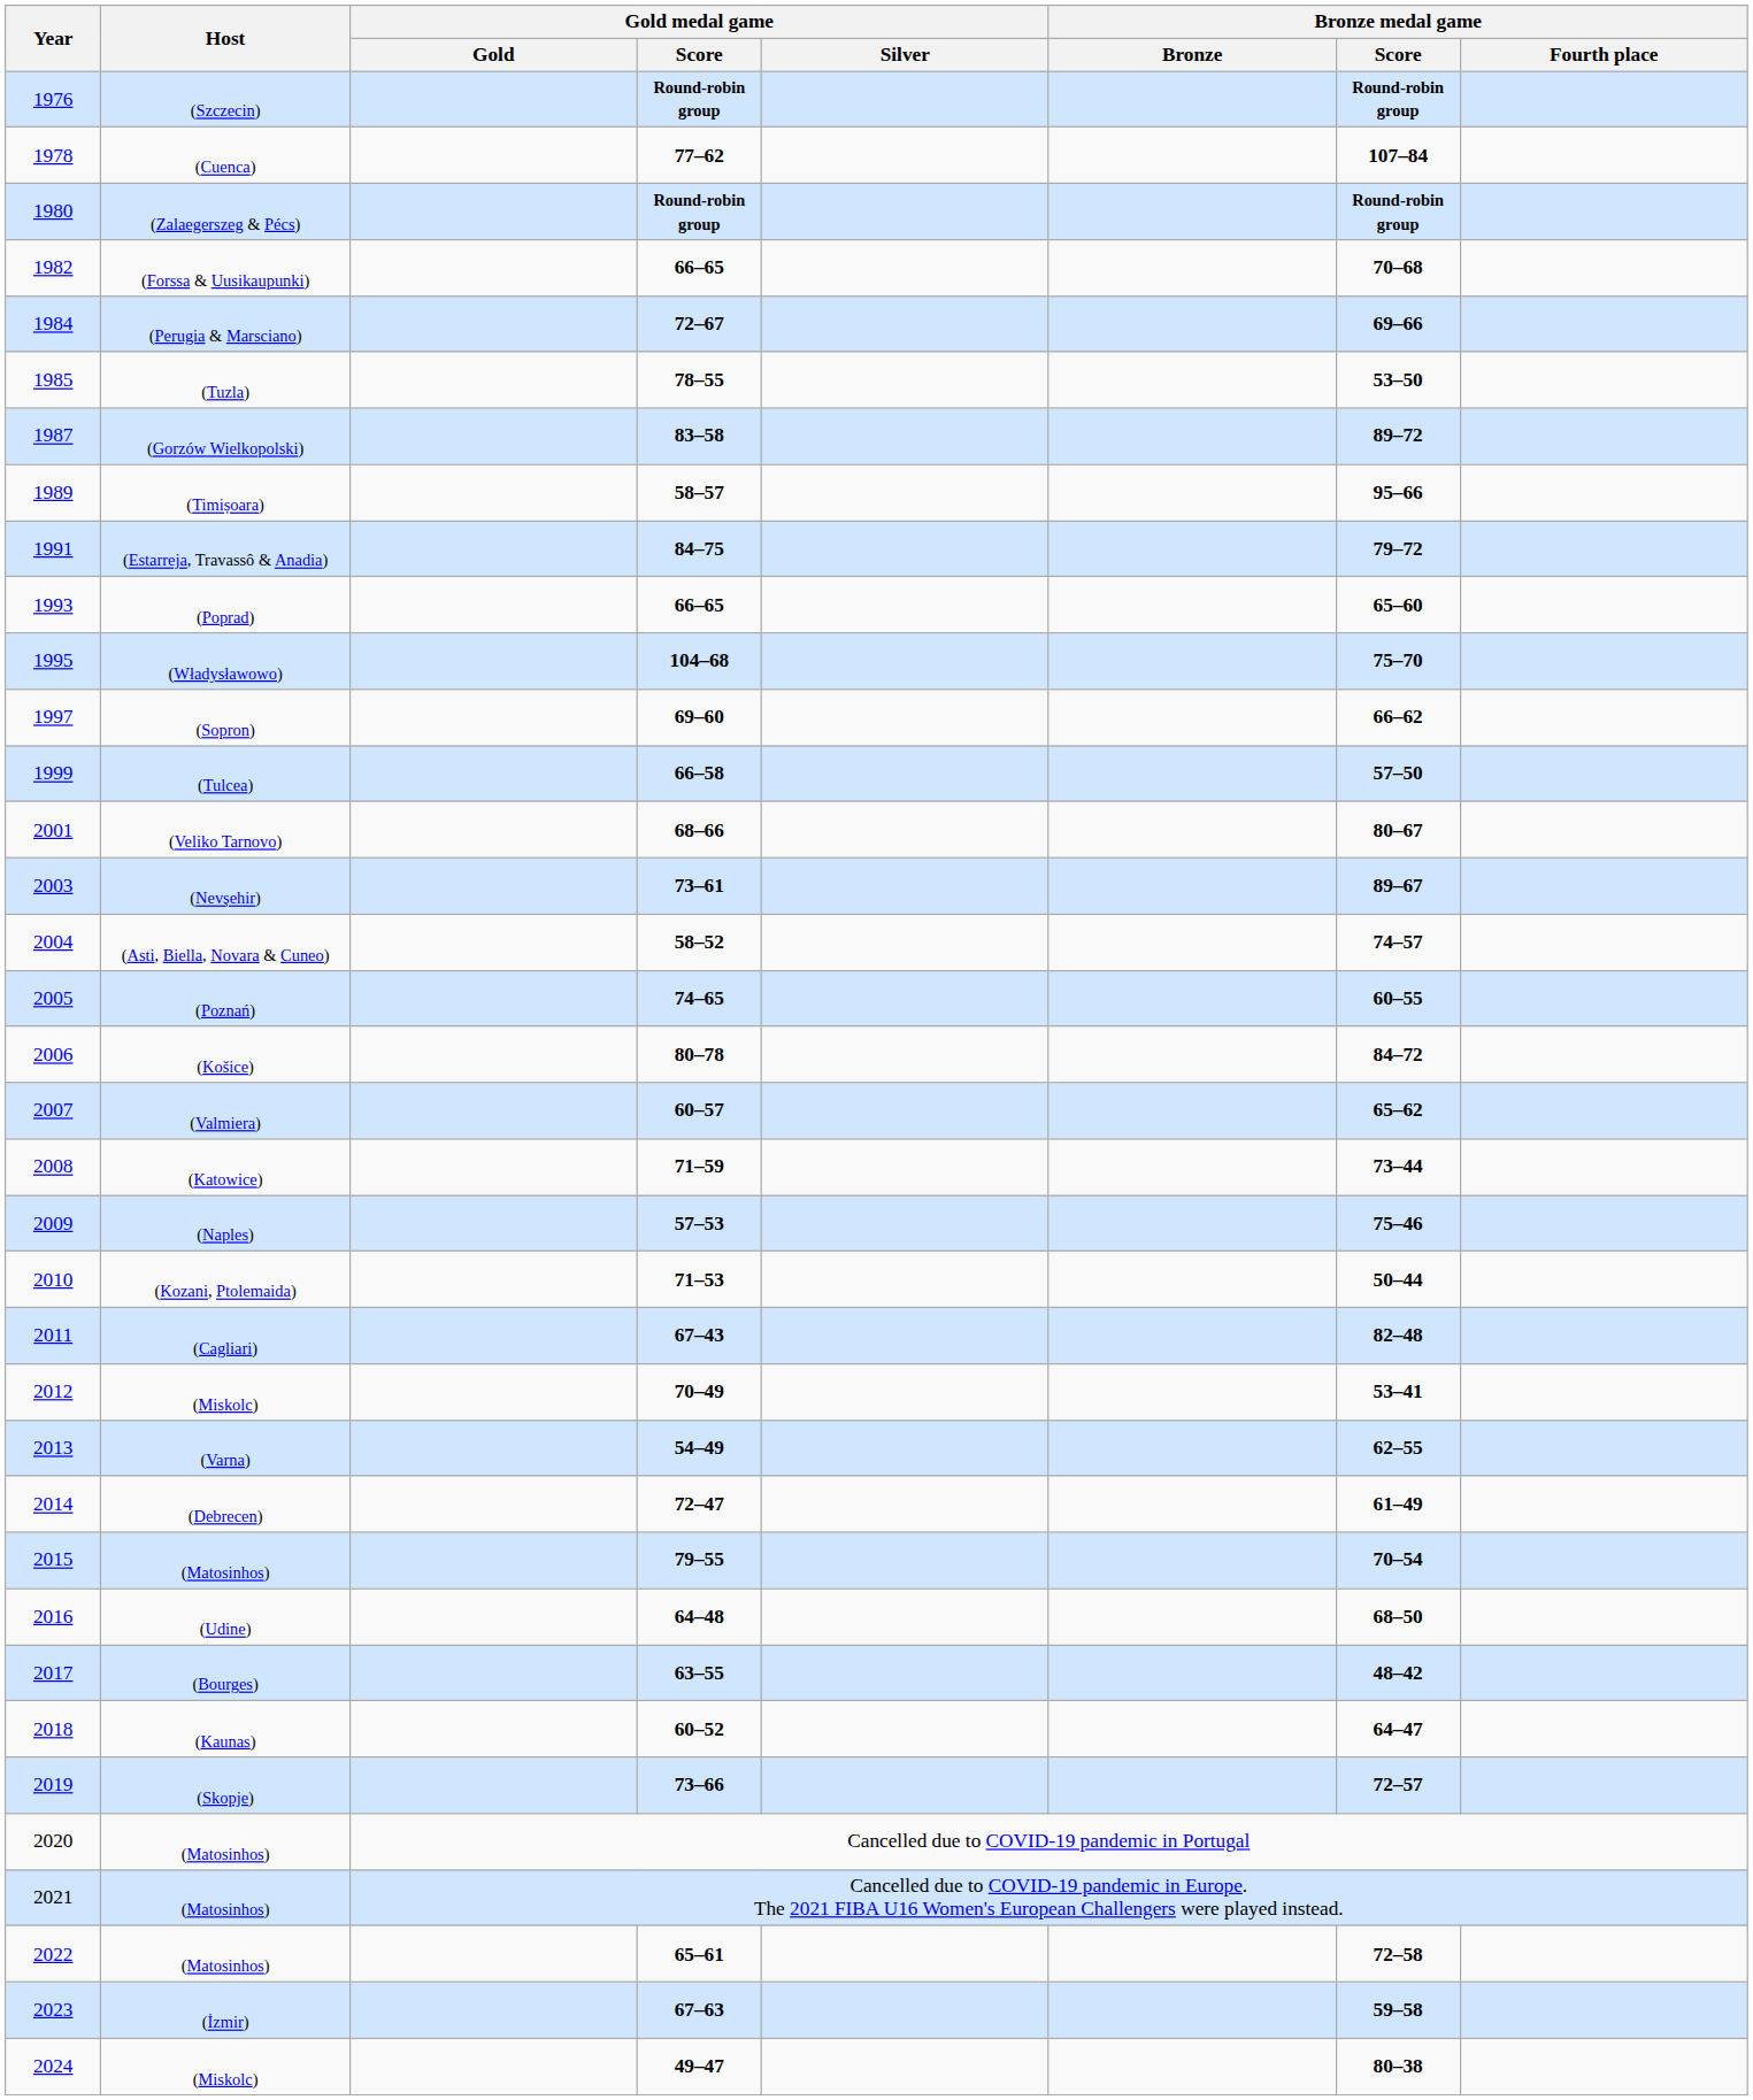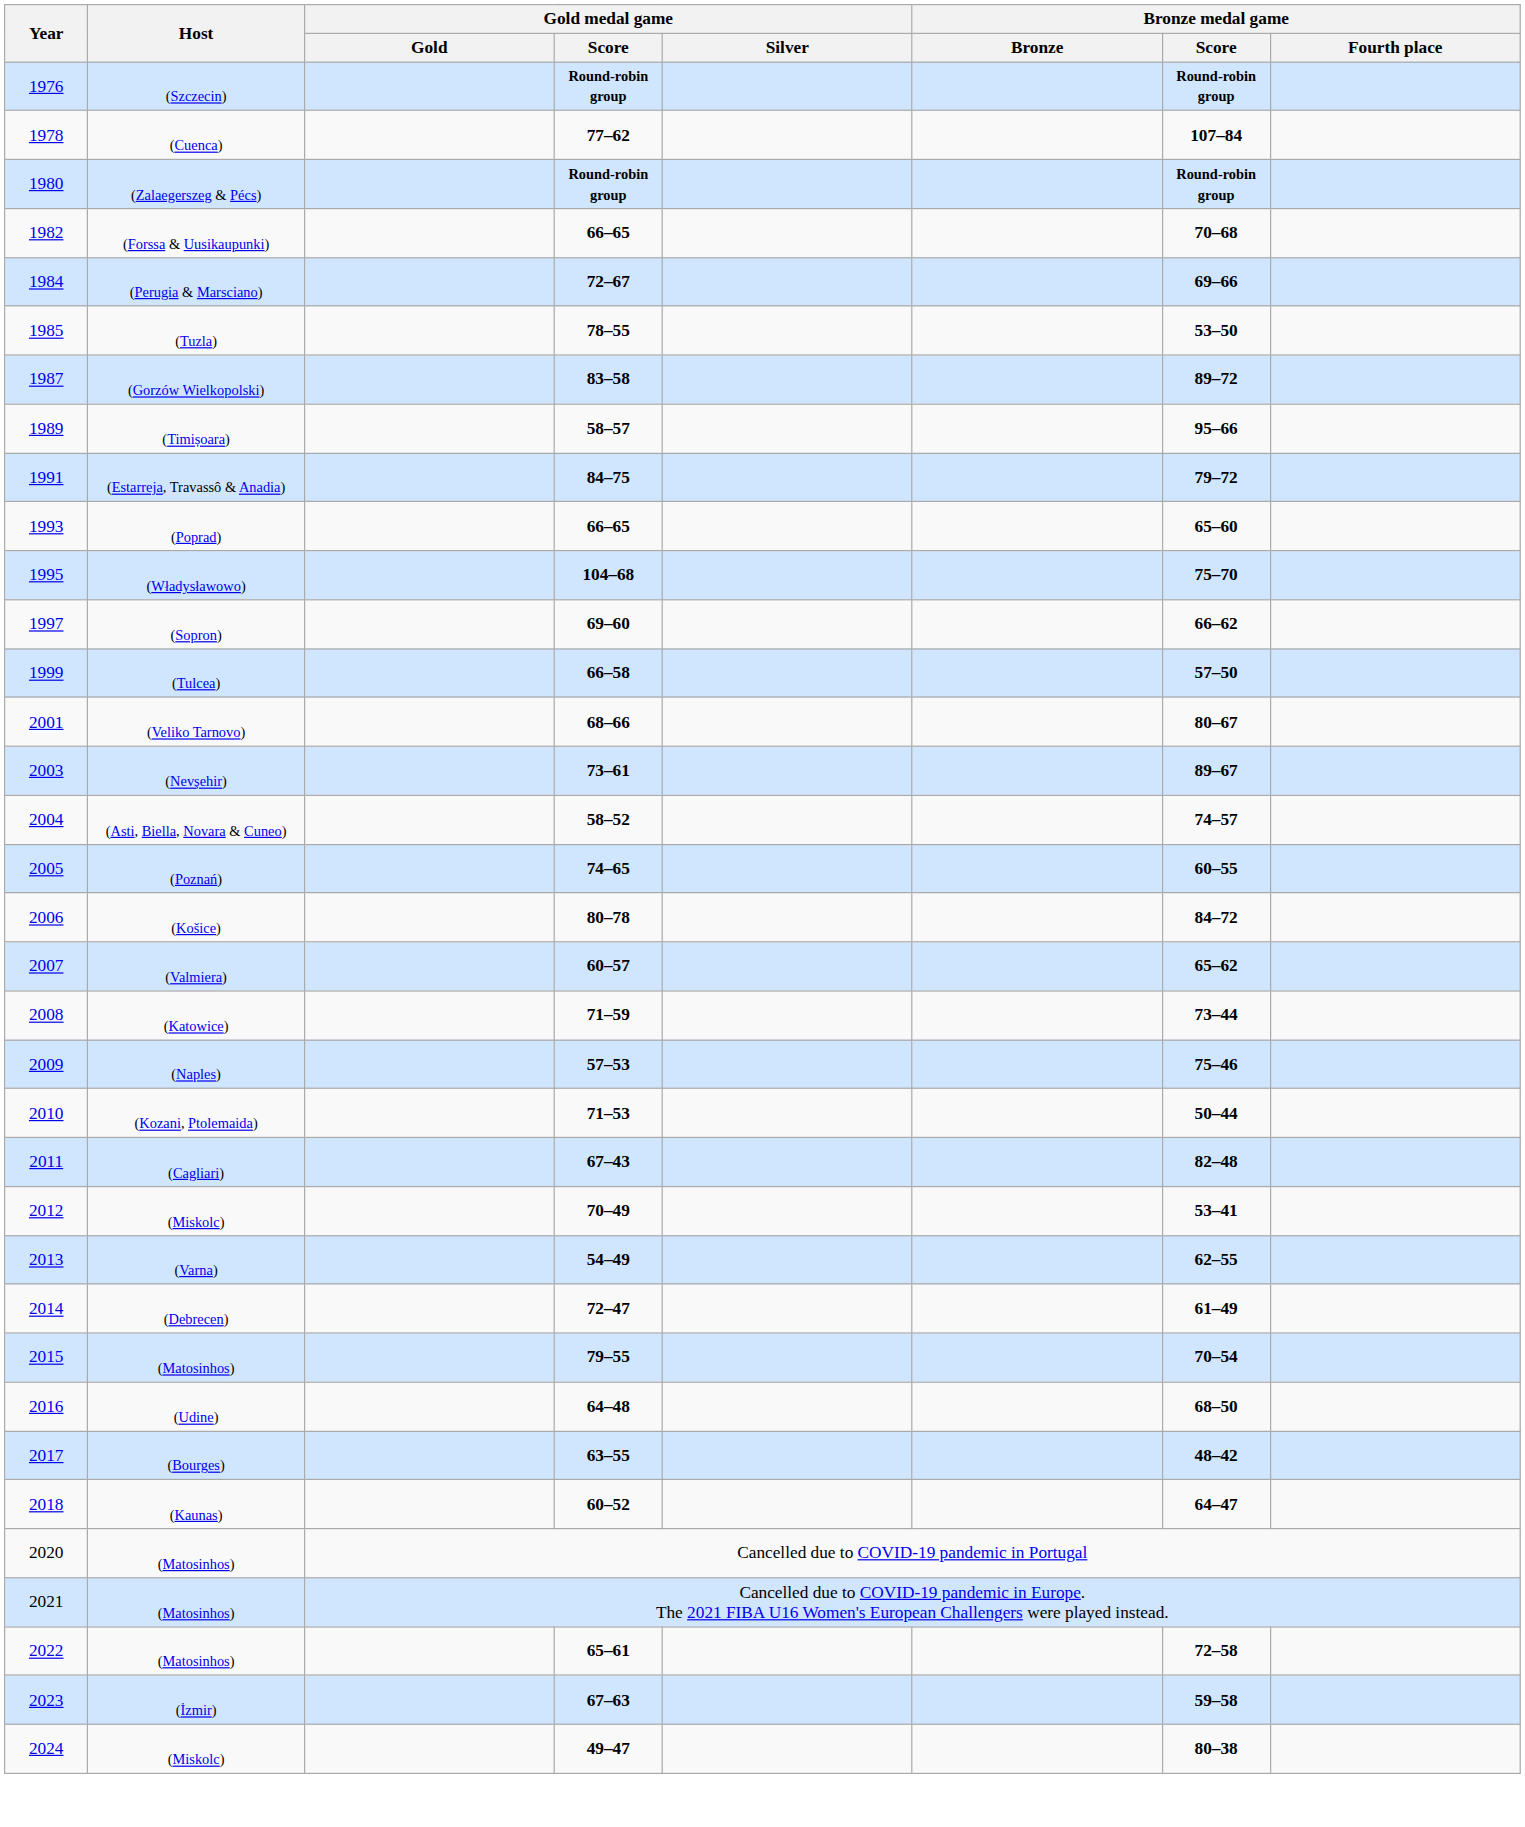 <table class=wikitable style="text-align:center; font-size:90%; width:100%">
 <tr>
 <th rowspan=2 width=5%>Year</th>
 <th rowspan=2 width=13%>Host</th>
 <th colspan=3>Gold medal game</th>
 <th colspan=3>Bronze medal game</th>
 </tr>
 <tr>
 <th width=15%>Gold</th>
 <th width=6.5%>Score</th>
 <th width=15%>Silver</th>
 <th width=15%>Bronze</th>
 <th width=6.5%>Score</th>
 <th width=15%>Fourth place</th>
 </tr>
 <tr style="background:#D0E6FF;">
 <td><a href='#'>1976</a></td>
 <td><br> <small>(<a href='#'>Szczecin</a>)</small></td>
 <td><strong></strong></td>
 <td><small><strong>Round-robin group</strong></small></td>
 <td></td>
 <td></td>
 <td><small><strong>Round-robin group</strong></small></td>
 <td></td>
 </tr>
 <tr>
 <td><a href='#'>1978</a></td>
 <td><br> <small>(<a href='#'>Cuenca</a>)</small></td>
 <td><strong></strong></td>
 <td><strong>77–62</strong></td>
 <td></td>
 <td></td>
 <td><strong>107–84</strong></td>
 <td></td>
 </tr>
 <tr style="background:#D0E6FF;">
 <td><a href='#'>1980</a></td>
 <td><br> <small>(<a href='#'>Zalaegerszeg</a> & <a href='#'>Pécs</a>)</small></td>
 <td><strong></strong></td>
 <td><small><strong>Round-robin group</strong></small></td>
 <td></td>
 <td></td>
 <td><small><strong>Round-robin group</strong></small></td>
 <td></td>
 </tr>
 <tr>
 <td><a href='#'>1982</a></td>
 <td><br> <small>(<a href='#'>Forssa</a> & <a href='#'>Uusikaupunki</a>)</small></td>
 <td><strong></strong></td>
 <td><strong>66–65</strong></td>
 <td></td>
 <td></td>
 <td><strong>70–68</strong></td>
 <td></td>
 </tr>
 <tr style="background:#D0E6FF;">
 <td><a href='#'>1984</a></td>
 <td><br> <small>(<a href='#'>Perugia</a> & <a href='#'>Marsciano</a>)</small></td>
 <td><strong></strong></td>
 <td><strong>72–67</strong></td>
 <td></td>
 <td></td>
 <td><strong>69–66</strong></td>
 <td></td>
 </tr>
 <tr>
 <td><a href='#'>1985</a></td>
 <td><br> <small>(<a href='#'>Tuzla</a>)</small></td>
 <td><strong></strong></td>
 <td><strong>78–55</strong></td>
 <td></td>
 <td></td>
 <td><strong>53–50</strong></td>
 <td></td>
 </tr>
 <tr style="background:#D0E6FF;">
 <td><a href='#'>1987</a></td>
 <td><br> <small>(<a href='#'>Gorzów Wielkopolski</a>)</small></td>
 <td><strong></strong></td>
 <td><strong>83–58</strong></td>
 <td></td>
 <td></td>
 <td><strong>89–72</strong></td>
 <td></td>
 </tr>
 <tr>
 <td><a href='#'>1989</a></td>
 <td><br> <small>(<a href='#'>Timișoara</a>)</small></td>
 <td><strong></strong></td>
 <td><strong>58–57</strong></td>
 <td></td>
 <td></td>
 <td><strong>95–66</strong></td>
 <td></td>
 </tr>
 <tr style="background:#D0E6FF;">
 <td><a href='#'>1991</a></td>
 <td><br> <small>(<a href='#'>Estarreja</a>, Travassô & <a href='#'>Anadia</a>)</small></td>
 <td><strong></strong></td>
 <td><strong>84–75</strong></td>
 <td></td>
 <td></td>
 <td><strong>79–72</strong></td>
 <td></td>
 </tr>
 <tr>
 <td><a href='#'>1993</a></td>
 <td><br> <small>(<a href='#'>Poprad</a>)</small></td>
 <td><strong></strong></td>
 <td><strong>66–65</strong></td>
 <td></td>
 <td></td>
 <td><strong>65–60</strong></td>
 <td></td>
 </tr>
 <tr style="background:#D0E6FF;">
 <td><a href='#'>1995</a></td>
 <td><br> <small>(<a href='#'>Władysławowo</a>)</small></td>
 <td><strong></strong></td>
 <td><strong>104–68</strong></td>
 <td></td>
 <td></td>
 <td><strong>75–70</strong></td>
 <td></td>
 </tr>
 <tr>
 <td><a href='#'>1997</a></td>
 <td><br> <small>(<a href='#'>Sopron</a>)</small></td>
 <td><strong></strong></td>
 <td><strong>69–60</strong></td>
 <td></td>
 <td></td>
 <td><strong>66–62</strong></td>
 <td></td>
 </tr>
 <tr style="background:#D0E6FF;">
 <td><a href='#'>1999</a></td>
 <td><br> <small>(<a href='#'>Tulcea</a>)</small></td>
 <td><strong></strong></td>
 <td><strong>66–58</strong></td>
 <td></td>
 <td></td>
 <td><strong>57–50</strong></td>
 <td></td>
 </tr>
 <tr>
 <td><a href='#'>2001</a></td>
 <td><br> <small>(<a href='#'>Veliko Tarnovo</a>)</small></td>
 <td><strong></strong></td>
 <td><strong>68–66</strong></td>
 <td></td>
 <td></td>
 <td><strong>80–67</strong></td>
 <td></td>
 </tr>
 <tr style="background:#D0E6FF;">
 <td><a href='#'>2003</a></td>
 <td><br> <small>(<a href='#'>Nevşehir</a>)</small></td>
 <td><strong></strong></td>
 <td><strong>73–61</strong></td>
 <td></td>
 <td></td>
 <td><strong>89–67</strong></td>
 <td></td>
 </tr>
 <tr>
 <td><a href='#'>2004</a></td>
 <td><br> <small>(<a href='#'>Asti</a>, <a href='#'>Biella</a>, <a href='#'>Novara</a> & <a href='#'>Cuneo</a>)</small></td>
 <td><strong></strong></td>
 <td><strong>58–52</strong></td>
 <td></td>
 <td></td>
 <td><strong>74–57</strong></td>
 <td></td>
 </tr>
 <tr style="background:#D0E6FF;">
 <td><a href='#'>2005</a></td>
 <td><br> <small>(<a href='#'>Poznań</a>)</small></td>
 <td><strong></strong></td>
 <td><strong>74–65</strong></td>
 <td></td>
 <td></td>
 <td><strong>60–55</strong></td>
 <td></td>
 </tr>
 <tr>
 <td><a href='#'>2006</a></td>
 <td><br> <small>(<a href='#'>Košice</a>)</small></td>
 <td><strong></strong></td>
 <td><strong>80–78</strong></td>
 <td></td>
 <td></td>
 <td><strong>84–72</strong></td>
 <td></td>
 </tr>
 <tr style="background:#D0E6FF;">
 <td><a href='#'>2007</a></td>
 <td><br> <small>(<a href='#'>Valmiera</a>)</small></td>
 <td><strong></strong></td>
 <td><strong>60–57</strong></td>
 <td></td>
 <td></td>
 <td><strong>65–62</strong></td>
 <td></td>
 </tr>
 <tr>
 <td><a href='#'>2008</a></td>
 <td><br> <small>(<a href='#'>Katowice</a>)</small></td>
 <td><strong></strong></td>
 <td><strong>71–59</strong></td>
 <td></td>
 <td></td>
 <td><strong>73–44</strong></td>
 <td></td>
 </tr>
 <tr style="background:#D0E6FF;">
 <td><a href='#'>2009</a></td>
 <td><br> <small>(<a href='#'>Naples</a>)</small></td>
 <td><strong></strong></td>
 <td><strong>57–53</strong></td>
 <td></td>
 <td></td>
 <td><strong>75–46</strong></td>
 <td></td>
 </tr>
 <tr>
 <td><a href='#'>2010</a></td>
 <td><br> <small>(<a href='#'>Kozani</a>, <a href='#'>Ptolemaida</a>)</small></td>
 <td><strong></strong></td>
 <td><strong>71–53</strong></td>
 <td></td>
 <td></td>
 <td><strong>50–44</strong></td>
 <td></td>
 </tr>
 <tr style="background:#D0E6FF;">
 <td><a href='#'>2011</a></td>
 <td><br> <small>(<a href='#'>Cagliari</a>)</small></td>
 <td><strong></strong></td>
 <td><strong>67–43</strong></td>
 <td></td>
 <td></td>
 <td><strong>82–48</strong></td>
 <td></td>
 </tr>
 <tr>
 <td><a href='#'>2012</a></td>
 <td><br> <small>(<a href='#'>Miskolc</a>)</small></td>
 <td><strong></strong></td>
 <td><strong>70–49</strong></td>
 <td></td>
 <td></td>
 <td><strong>53–41</strong></td>
 <td></td>
 </tr>
 <tr style="background:#D0E6FF;">
 <td><a href='#'>2013</a></td>
 <td><br> <small>(<a href='#'>Varna</a>)</small></td>
 <td><strong></strong></td>
 <td><strong>54–49</strong></td>
 <td></td>
 <td></td>
 <td><strong>62–55</strong></td>
 <td></td>
 </tr>
 <tr>
 <td><a href='#'>2014</a></td>
 <td><br> <small>(<a href='#'>Debrecen</a>)</small></td>
 <td><strong></strong></td>
 <td><strong>72–47</strong></td>
 <td></td>
 <td></td>
 <td><strong>61–49</strong></td>
 <td></td>
 </tr>
 <tr style="background:#D0E6FF;">
 <td><a href='#'>2015</a></td>
 <td><br> <small>(<a href='#'>Matosinhos</a>)</small></td>
 <td><strong></strong></td>
 <td><strong>79–55</strong></td>
 <td></td>
 <td></td>
 <td><strong>70–54</strong></td>
 <td></td>
 </tr>
 <tr>
 <td><a href='#'>2016</a></td>
 <td><br> <small>(<a href='#'>Udine</a>)</small></td>
 <td><strong></strong></td>
 <td><strong>64–48</strong></td>
 <td></td>
 <td></td>
 <td><strong>68–50</strong></td>
 <td></td>
 </tr>
 <tr style="background:#D0E6FF;">
 <td><a href='#'>2017</a></td>
 <td><br> <small>(<a href='#'>Bourges</a>)</small></td>
 <td><strong></strong></td>
 <td><strong>63–55</strong></td>
 <td></td>
 <td></td>
 <td><strong>48–42</strong></td>
 <td></td>
 </tr>
 <tr>
 <td><a href='#'>2018</a></td>
 <td><br> <small>(<a href='#'>Kaunas</a>)</small></td>
 <td><strong></strong></td>
 <td><strong>60–52</strong></td>
 <td></td>
 <td></td>
 <td><strong>64–47</strong></td>
 <td></td>
 </tr>
-<tr style="background:#D0E6FF;">
-<td><a href='#'>2019</a></td>
-<td><br> <small>(<a href='#'>Skopje</a>)</small></td>
-<td><strong></strong></td>
-<td><strong>73–66</strong></td>
-<td></td>
-<td></td>
-<td><strong>72–57</strong></td>
-<td></td>
-</tr>
 <tr>
 <td>2020</td>
 <td><br> <small>(<a href='#'>Matosinhos</a>)</small></td>
 <td colspan=6>Cancelled due to <a href='#'>COVID-19 pandemic in Portugal</a></td>
 </tr>
 <tr style="background:#D0E6FF;">
 <td>2021</td>
 <td><br> <small>(<a href='#'>Matosinhos</a>)</small></td>
 <td colspan=6>Cancelled due to <a href='#'>COVID-19 pandemic in Europe</a>.<br>The <a href='#'>2021 FIBA U16 Women's European Challengers</a> were played instead.</td>
 </tr>
 <tr>
 <td><a href='#'>2022</a></td>
 <td><br> <small>(<a href='#'>Matosinhos</a>)</small></td>
 <td><strong></strong></td>
 <td><strong>65–61</strong></td>
 <td></td>
 <td></td>
 <td><strong>72–58</strong></td>
 <td></td>
 </tr>
 <tr style="background:#D0E6FF;">
 <td><a href='#'>2023</a></td>
 <td><br> <small>(<a href='#'>İzmir</a>)</small></td>
 <td><strong></strong></td>
 <td><strong>67–63</strong></td>
 <td></td>
 <td></td>
 <td><strong>59–58</strong></td>
 <td></td>
 </tr>
 <tr>
 <td><a href='#'>2024</a></td>
 <td><br> <small>(<a href='#'>Miskolc</a>)</small></td>
 <td><strong></strong></td>
 <td><strong>49–47</strong></td>
 <td></td>
 <td></td>
 <td><strong>80–38</strong></td>
 <td></td>
 </tr>
 </table>
